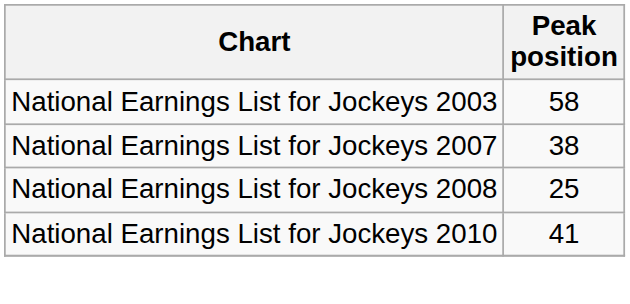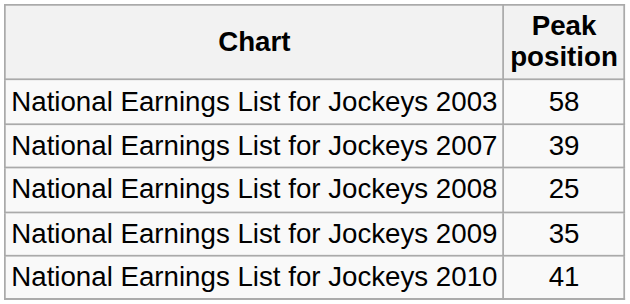 <table class="wikitable sortable">
 <tr>
 <th>Chart</th>
 <th>Peak<br>position</th>
 </tr>
 <tr>
 <td>National Earnings List for Jockeys 2003</td>
 <td style="text-align:center;">58</td>
 </tr>
 <tr>
 <td>National Earnings List for Jockeys 2007</td>
-<td style="text-align:center;">38</td>
+<td style="text-align:center;">39</td>
 </tr>
 <tr>
 <td>National Earnings List for Jockeys 2008</td>
 <td style="text-align:center;">25</td>
+</tr>
+<tr>
+<td>National Earnings List for Jockeys 2009</td>
+<td style="text-align:center;">35</td>
 </tr>
 <tr>
 <td>National Earnings List for Jockeys 2010</td>
 <td style="text-align:center;">41</td>
 </tr>
 <tr>
 </tr>
 </table>
